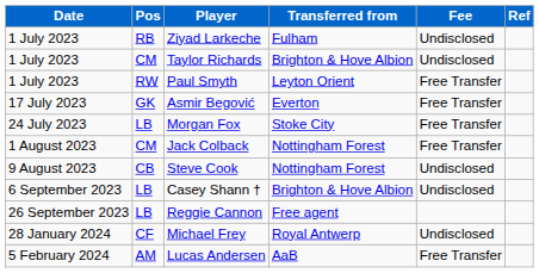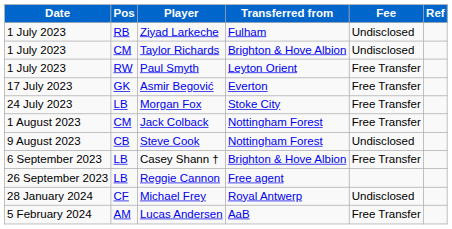 <table class="wikitable plainrowheaders sortable">
 <tr>
 <th style="background:#0066cc; color:#ffffff">Date</th>
 <th style="background:#0066cc; color:#ffffff">Pos</th>
 <th style="background:#0066cc; color:#ffffff">Player</th>
 <th style="background:#0066cc; color:#ffffff">Transferred from</th>
 <th style="background:#0066cc; color:#ffffff">Fee</th>
 <th style="background:#0066cc; color:#ffffff">Ref</th>
 </tr>
 <tr>
 <td>1 July 2023</td>
 <td><a href='#'>RB</a></td>
 <td> <a href='#'>Ziyad Larkeche</a></td>
 <td> <a href='#'>Fulham</a></td>
 <td>Undisclosed</td>
 <td></td>
 </tr>
 <tr>
 <td>1 July 2023</td>
 <td><a href='#'>CM</a></td>
 <td> <a href='#'>Taylor Richards</a></td>
 <td> <a href='#'>Brighton & Hove Albion</a></td>
 <td>Undisclosed</td>
 <td></td>
 </tr>
 <tr>
 <td>1 July 2023</td>
 <td><a href='#'>RW</a></td>
 <td> <a href='#'>Paul Smyth</a></td>
 <td> <a href='#'>Leyton Orient</a></td>
 <td>Free Transfer</td>
 <td></td>
 </tr>
 <tr>
 <td>17 July 2023</td>
 <td><a href='#'>GK</a></td>
 <td> <a href='#'>Asmir Begović</a></td>
 <td> <a href='#'>Everton</a></td>
 <td>Free Transfer</td>
 <td></td>
 </tr>
 <tr>
 <td>24 July 2023</td>
 <td><a href='#'>LB</a></td>
 <td> <a href='#'>Morgan Fox</a></td>
 <td> <a href='#'>Stoke City</a></td>
 <td>Free Transfer</td>
 <td></td>
 </tr>
 <tr>
 <td>1 August 2023</td>
 <td><a href='#'>CM</a></td>
 <td> <a href='#'>Jack Colback</a></td>
 <td> <a href='#'>Nottingham Forest</a></td>
 <td>Free Transfer</td>
 <td></td>
 </tr>
 <tr>
 <td>9 August 2023</td>
 <td><a href='#'>CB</a></td>
 <td> <a href='#'>Steve Cook</a></td>
 <td> <a href='#'>Nottingham Forest</a></td>
 <td>Undisclosed</td>
 <td></td>
 </tr>
 <tr>
 <td>6 September 2023</td>
 <td><a href='#'>LB</a></td>
 <td> Casey Shann †</td>
 <td> <a href='#'>Brighton & Hove Albion</a></td>
-<td>Undisclosed</td>
+<td>Free Transfer</td>
 <td></td>
 </tr>
 <tr>
 <td>26 September 2023</td>
 <td><a href='#'>LB</a></td>
 <td> <a href='#'>Reggie Cannon</a></td>
 <td> <a href='#'>Free agent</a></td>
 <td></td>
 <td></td>
 </tr>
 <tr>
 <td>28 January 2024</td>
 <td><a href='#'>CF</a></td>
 <td> <a href='#'>Michael Frey</a></td>
 <td> <a href='#'>Royal Antwerp</a></td>
 <td>Undisclosed</td>
 <td></td>
 </tr>
 <tr>
 <td>5 February 2024</td>
 <td><a href='#'>AM</a></td>
 <td> <a href='#'>Lucas Andersen</a></td>
 <td> <a href='#'>AaB</a></td>
 <td>Free Transfer</td>
 <td></td>
 </tr>
 </table>
